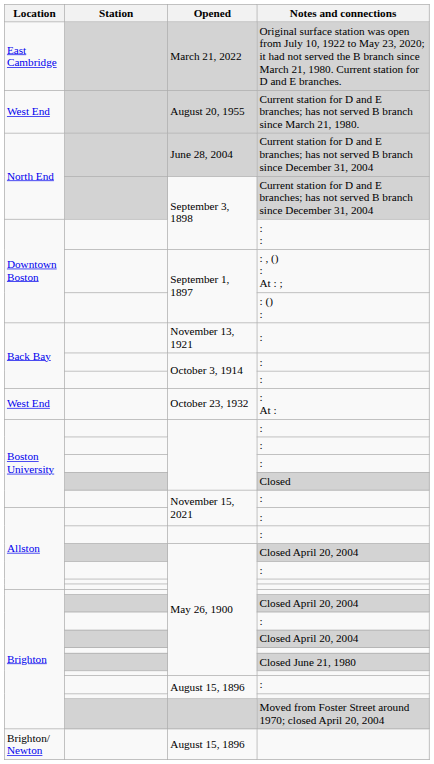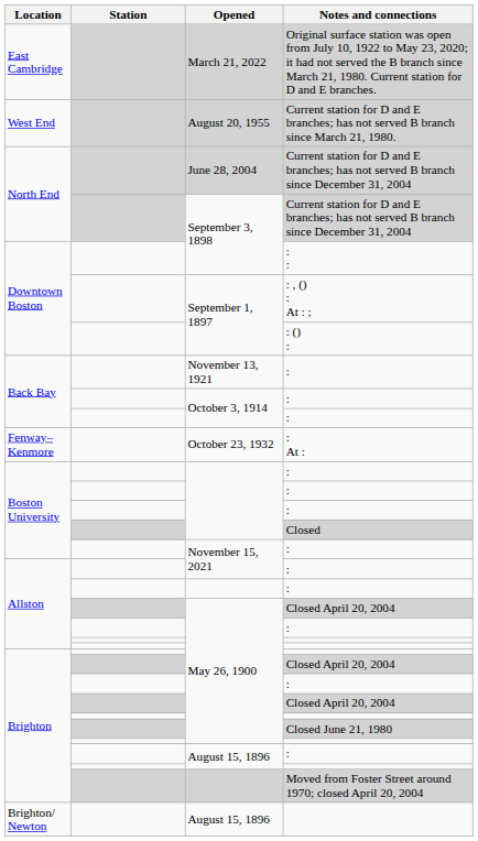 <table class="wikitable">
 <tr>
 <th>Location</th>
 <th scope=col width="140px">Station</th>
 <th scope=col width="120px">Opened</th>
 <th>Notes and connections</th>
 </tr>
 <tr>
 <td><a href='#'>East Cambridge</a></td>
 <td bgcolor=lightgray> </td>
 <td bgcolor=lightgray>March 21, 2022</td>
 <td bgcolor=lightgray>Original surface station was open from July 10, 1922 to May 23, 2020; it had not served the B branch since March 21, 1980. Current station for D and E branches.</td>
 </tr>
 <tr>
 <td><a href='#'>West End</a></td>
 <td bgcolor=lightgray> </td>
 <td bgcolor=lightgray>August 20, 1955</td>
 <td bgcolor=lightgray>Current station for D and E branches; has not served B branch since March 21, 1980.</td>
 </tr>
 <tr>
 <td rowspan=2><a href='#'>North End</a></td>
 <td bgcolor=lightgray> </td>
 <td bgcolor=lightgray>June 28, 2004</td>
 <td bgcolor=lightgray>Current station for D and E branches; has not served B branch since December 31, 2004</td>
 </tr>
 <tr>
 <td bgcolor=lightgray> </td>
 <td rowspan=2>September 3, 1898</td>
 <td bgcolor=lightgray>Current station for D and E branches; has not served B branch since December 31, 2004</td>
 </tr>
 <tr>
 <td rowspan=3><a href='#'>Downtown<br>Boston</a></td>
 <td> </td>
 <td>: <br>: </td>
 </tr>
 <tr>
 <td> </td>
 <td rowspan=2>September 1, 1897</td>
 <td>: ,  ()<br>: <br>At : ;  </td>
 </tr>
 <tr>
 <td></td>
 <td>:  ()<br>: </td>
 </tr>
 <tr>
 <td rowspan=3><a href='#'>Back Bay</a></td>
 <td> </td>
 <td>November 13, 1921</td>
 <td>: </td>
 </tr>
 <tr>
 <td> </td>
 <td rowspan=2>October 3, 1914</td>
 <td>: </td>
 </tr>
 <tr>
 <td></td>
 <td>: </td>
 </tr>
 <tr>
-<td><a href='#'>West End</a></td>
+<td><a href='#'>Fenway–Kenmore</a></td>
 <td> </td>
 <td>October 23, 1932</td>
 <td>: <br>At :<br></td>
 </tr>
 <tr>
 <td rowspan=5><a href='#'>Boston University</a></td>
 <td></td>
 <td rowspan=4></td>
 <td>: </td>
 </tr>
 <tr>
 <td> </td>
 <td>: </td>
 </tr>
 <tr>
 <td> </td>
 <td>: </td>
 </tr>
 <tr>
 <td bgcolor=lightgray></td>
 <td bgcolor=lightgray>Closed </td>
 </tr>
 <tr>
 <td> </td>
 <td rowspan=2>November 15, 2021</td>
 <td>: </td>
 </tr>
 <tr>
 <td rowspan=6><a href='#'>Allston</a></td>
 <td> </td>
 <td>: </td>
 </tr>
 <tr>
 <td></td>
 <td></td>
 <td>: </td>
 </tr>
 <tr>
 <td bgcolor=lightgray></td>
 <td rowspan="11">May 26, 1900</td>
 <td bgcolor=lightgray>Closed April 20, 2004</td>
 </tr>
 <tr>
 <td> </td>
 <td>: </td>
 </tr>
 <tr>
 <td></td>
 <td></td>
 </tr>
 <tr>
 <td></td>
 <td></td>
 </tr>
 <tr>
 <td rowspan=10><a href='#'>Brighton</a></td>
 <td></td>
 <td></td>
 </tr>
 <tr>
 <td bgcolor=lightgray></td>
 <td bgcolor=lightgray>Closed April 20, 2004</td>
 </tr>
 <tr>
 <td> </td>
 <td>: </td>
 </tr>
 <tr>
 <td bgcolor=lightgray></td>
 <td bgcolor=lightgray>Closed April 20, 2004</td>
 </tr>
 <tr>
 <td></td>
 <td></td>
 </tr>
 <tr>
 <td bgcolor=lightgray></td>
 <td bgcolor=lightgray>Closed June 21, 1980</td>
 </tr>
 <tr>
 <td></td>
 <td></td>
 </tr>
 <tr>
 <td></td>
 <td rowspan=2>August 15, 1896</td>
 <td>: </td>
 </tr>
 <tr>
 <td></td>
 <td></td>
 </tr>
 <tr>
 <td bgcolor=lightgray></td>
 <td bgcolor=lightgray></td>
 <td bgcolor=lightgray>Moved from Foster Street around 1970; closed April 20, 2004</td>
 </tr>
 <tr>
 <td>Brighton/<wbr><a href='#'>Newton</a></td>
 <td> </td>
 <td>August 15, 1896</td>
 <td></td>
 </tr>
 </table>
